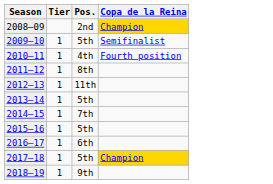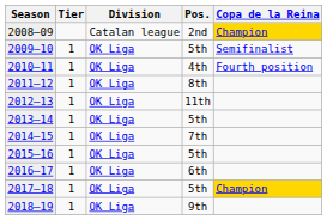 <table class="wikitable">
 <tr>
 <th>Season</th>
 <th>Tier</th>
+<th>Division</th>
 <th>Pos.</th>
 <th><a href='#'>Copa de la Reina</a></th>
 </tr>
 <tr>
 <td style="background:#efefef;">2008–09</td>
 <td align="center"></td>
+<td>Catalan league</td>
 <td align="center">2nd</td>
 <td bgcolor=gold><a href='#'>Champion</a></td>
 </tr>
 <tr>
 <td style="background:#efefef;"><a href='#'>2009–10</a></td>
 <td align="center">1</td>
+<td><a href='#'>OK Liga</a></td>
 <td align="center">5th</td>
 <td><a href='#'>Semifinalist</a></td>
 </tr>
 <tr>
 <td style="background:#efefef;"><a href='#'>2010–11</a></td>
 <td align="center">1</td>
+<td><a href='#'>OK Liga</a></td>
 <td align="center">4th</td>
 <td><a href='#'>Fourth position</a></td>
 </tr>
 <tr>
 <td style="background:#efefef;"><a href='#'>2011–12</a></td>
 <td align="center">1</td>
+<td><a href='#'>OK Liga</a></td>
 <td align="center">8th</td>
 <td></td>
 </tr>
 <tr>
 <td style="background:#efefef;"><a href='#'>2012–13</a></td>
 <td align="center">1</td>
+<td><a href='#'>OK Liga</a></td>
 <td align="center">11th</td>
 <td></td>
 </tr>
 <tr>
 <td style="background:#efefef;"><a href='#'>2013–14</a></td>
 <td align="center">1</td>
+<td><a href='#'>OK Liga</a></td>
 <td align="center">5th</td>
 <td></td>
 </tr>
 <tr>
 <td style="background:#efefef;"><a href='#'>2014–15</a></td>
 <td align="center">1</td>
+<td><a href='#'>OK Liga</a></td>
 <td align="center">7th</td>
 <td></td>
 </tr>
 <tr>
 <td style="background:#efefef;"><a href='#'>2015–16</a></td>
 <td align="center">1</td>
+<td><a href='#'>OK Liga</a></td>
 <td align="center">5th</td>
 <td></td>
 </tr>
 <tr>
 <td style="background:#efefef;"><a href='#'>2016–17</a></td>
 <td align="center">1</td>
+<td><a href='#'>OK Liga</a></td>
 <td align="center">6th</td>
 <td></td>
 </tr>
 <tr>
 <td style="background:#efefef;"><a href='#'>2017–18</a></td>
 <td align="center">1</td>
+<td><a href='#'>OK Liga</a></td>
 <td align="center">5th</td>
 <td bgcolor=gold><a href='#'>Champion</a></td>
 </tr>
 <tr>
 <td style="background:#efefef;"><a href='#'>2018–19</a></td>
 <td align="center">1</td>
+<td><a href='#'>OK Liga</a></td>
 <td align="center">9th</td>
 <td></td>
 </tr>
 </table>
